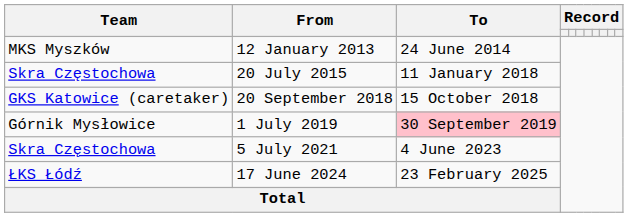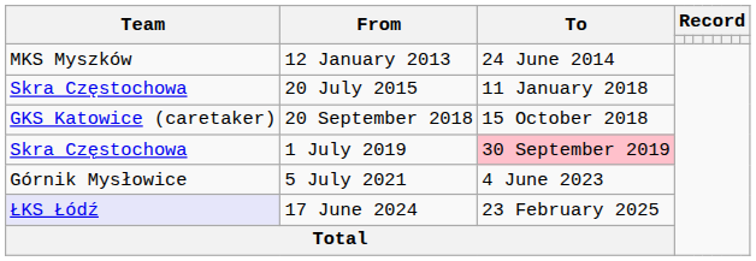 <table class="wikitable" style="text-align: center;">
 <tr>
 <th rowspan="2">Team</th>
 <th rowspan="2">From</th>
 <th rowspan="2">To</th>
 <th colspan="8">Record</th>
 </tr>
 <tr>
 <th></th>
 <th></th>
 <th></th>
 <th></th>
 <th></th>
 <th></th>
 <th></th>
 <th></th>
 </tr>
 <tr>
 <td align=left>MKS Myszków</td>
 <td align=left>12 January 2013</td>
 <td align=left>24 June 2014<br></td>
 </tr>
 <tr>
 <td align=left><a href='#'>Skra Częstochowa</a></td>
 <td align=left>20 July 2015</td>
 <td align=left>11 January 2018<br></td>
 </tr>
 <tr>
 <td align=left><a href='#'>GKS Katowice</a> (caretaker)</td>
 <td align=left>20 September 2018</td>
 <td align=left>15 October 2018<br></td>
 </tr>
 <tr>
-<td align=left>Górnik Mysłowice</td>
+<td align=left><a href='#'>Skra Częstochowa</a></td>
 <td align=left>1 July 2019</td>
 <td align=left style="background: pink;">30 September 2019<br></td>
 </tr>
 <tr>
-<td align=left><a href='#'>Skra Częstochowa</a></td>
+<td align=left>Górnik Mysłowice</td>
 <td align=left>5 July 2021</td>
 <td align=left>4 June 2023<br></td>
 </tr>
 <tr>
-<td align=left><a href='#'>ŁKS Łódź</a></td>
+<td align=left style="background: lavender;"><a href='#'>ŁKS Łódź</a></td>
 <td align=left>17 June 2024</td>
 <td align=left>23 February 2025<br></td>
 </tr>
 <tr>
 <th colspan="3">Total<br></th>
 </tr>
 </table>
